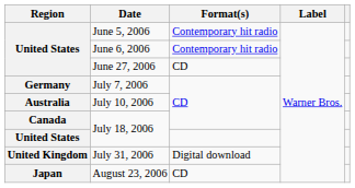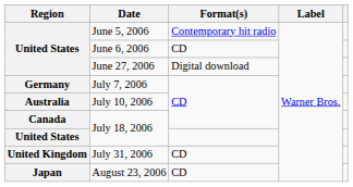 <table class="wikitable plainrowheaders">
 <tr>
 <th scope="col">Region</th>
 <th scope="col">Date</th>
 <th scope="col">Format(s)</th>
 <th scope="col">Label</th>
 <th scope="col"></th>
 </tr>
 <tr>
 <th scope="row" rowspan="3">United States</th>
 <td>June 5, 2006</td>
 <td><a href='#'>Contemporary hit radio</a></td>
 <td rowspan="9"><a href='#'>Warner Bros.</a></td>
 <td align="center"></td>
 </tr>
 <tr>
 <td>June 6, 2006</td>
-<td><a href='#'>Contemporary hit radio</a></td>
+<td>CD</td>
 <td align="center"></td>
 </tr>
 <tr>
 <td>June 27, 2006</td>
-<td>CD</td>
+<td>Digital download</td>
 <td align="center"></td>
 </tr>
 <tr>
 <th scope="row">Germany</th>
 <td>July 7, 2006</td>
 <td rowspan="3"><a href='#'>CD</a></td>
 <td align="center"></td>
 </tr>
 <tr>
 <th scope="row">Australia</th>
 <td>July 10, 2006</td>
 <td align="center"></td>
 </tr>
 <tr>
 <th scope="row">Canada</th>
 <td rowspan="2">July 18, 2006</td>
 <td align="center"></td>
 </tr>
 <tr>
 <th scope="row">United States</th>
 <td></td>
 <td align="center"></td>
 </tr>
 <tr>
 <th scope="row">United Kingdom</th>
 <td>July 31, 2006</td>
-<td>Digital download</td>
+<td>CD</td>
 <td align="center"></td>
 </tr>
 <tr>
 <th scope="row">Japan</th>
 <td>August 23, 2006</td>
 <td>CD</td>
 <td align="center"></td>
 </tr>
 </table>
